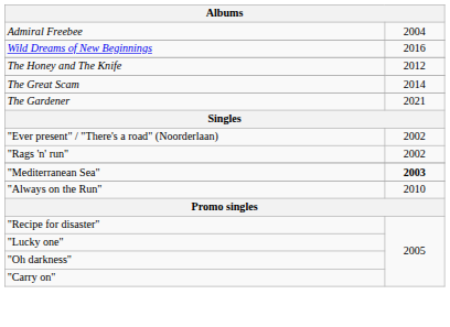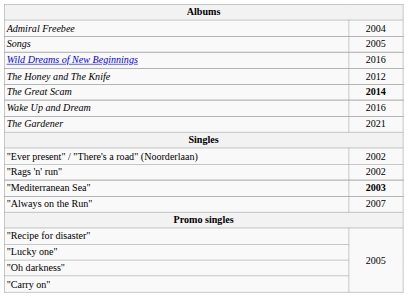 <table class="wikitable" width="40%" summary="Discography">
 <tr>
 <th colspan="2">Albums</th>
 </tr>
 <tr>
 <td style="width: 35%;"><em>Admiral Freebee</em></td>
 <td style="width: 5%; text-align: center;">2004</td>
 </tr>
 <tr>
+</tr>
+<tr>
+<td style="width: 35%;"><em>Songs</em></td>
+<td style="width: 5%; text-align: center;">2005</td>
 </tr>
 <tr>
 </tr>
 <tr>
 <td style="width: 35%;"><em><a href='#'>Wild Dreams of New Beginnings</a></em></td>
 <td style="width: 5%; text-align: center;">2016</td>
 </tr>
 <tr>
 </tr>
 <tr>
 <td style="width: 35%;"><em>The Honey and The Knife</em></td>
 <td style="width: 5%; text-align: center;">2012</td>
 </tr>
 <tr>
 </tr>
 <tr>
 <td style="width: 35%;"><em>The Great Scam</em></td>
-<td style="width: 5%; text-align: center;">2014</td>
+<td style="width: 5%; text-align: center;"><strong>2014</strong></td>
 </tr>
 <tr>
+</tr>
+<tr>
+<td style="width: 35%;"><em>Wake Up and Dream</em></td>
+<td style="width: 5%; text-align: center;">2016</td>
 </tr>
 <tr>
 </tr>
 <tr>
 <td style="width: 35%;"><em>The Gardener</em></td>
 <td style="width: 5%; text-align: center;">2021</td>
 </tr>
 <tr>
 <th colspan="2">Singles</th>
 </tr>
 <tr>
 <td style="width: 35%;">"Ever present" / "There's a road" (Noorderlaan)</td>
 <td style="width: 5%; text-align: center;">2002</td>
 </tr>
 <tr>
 <td style="width: 35%;">"Rags 'n' run"</td>
 <td style="width: 5%; text-align: center;">2002</td>
 </tr>
 <tr>
 </tr>
 <tr>
 <td style="width: 35%;">"Mediterranean Sea"</td>
 <td style="width: 5%; text-align: center;"><strong>2003</strong></td>
 </tr>
 <tr>
 </tr>
 <tr>
 <td style="width: 35%;">"Always on the Run"</td>
-<td style="width: 5%; text-align: center;">2010</td>
+<td style="width: 5%; text-align: center;">2007</td>
 </tr>
 <tr>
 <th colspan="2">Promo singles</th>
 </tr>
 <tr>
 <td style="width: 35%;">"Recipe for disaster"</td>
 <td style="width: 5%; text-align: center;" rowspan="4">2005</td>
 </tr>
 <tr>
 <td style="width: 35%;">"Lucky one"</td>
 </tr>
 <tr>
 <td style="width: 35%;">"Oh darkness"</td>
 </tr>
 <tr>
 <td style="width: 35%;">"Carry on"</td>
 </tr>
 </table>
